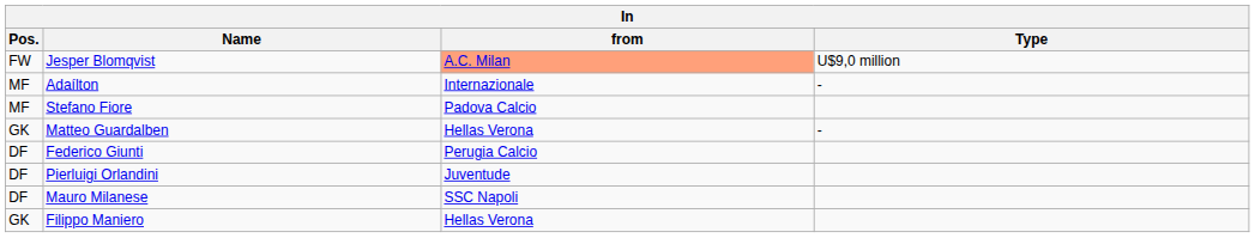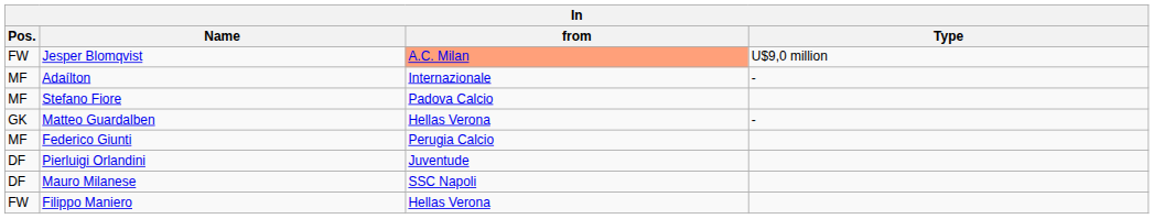 <table class="wikitable" style="font-size:90%;width:99%;">
 <tr>
 <th colspan="4">In</th>
 </tr>
 <tr>
 <th width=3%>Pos.</th>
 <th width=32%>Name</th>
 <th width=30%>from</th>
 <th width=35%>Type</th>
 </tr>
 <tr>
 <td>FW</td>
 <td><a href='#'>Jesper Blomqvist</a></td>
 <td style="background: lightsalmon;"><a href='#'>A.C. Milan</a></td>
 <td>U$9,0 million</td>
 </tr>
 <tr>
 <td>MF</td>
 <td><a href='#'>Adaílton</a></td>
 <td><a href='#'>Internazionale</a></td>
 <td>-</td>
 </tr>
 <tr>
 <td>MF</td>
 <td><a href='#'>Stefano Fiore</a></td>
 <td><a href='#'>Padova Calcio</a></td>
 <td></td>
 </tr>
 <tr>
 <td>GK</td>
 <td><a href='#'>Matteo Guardalben</a></td>
 <td><a href='#'>Hellas Verona</a></td>
 <td>-</td>
 </tr>
 <tr>
-<td>DF</td>
+<td>MF</td>
 <td><a href='#'>Federico Giunti</a></td>
 <td><a href='#'>Perugia Calcio</a></td>
 <td></td>
 </tr>
 <tr>
 <td>DF</td>
 <td><a href='#'>Pierluigi Orlandini</a></td>
 <td><a href='#'>Juventude</a></td>
 <td></td>
 </tr>
 <tr>
 <td>DF</td>
 <td><a href='#'>Mauro Milanese</a></td>
 <td><a href='#'>SSC Napoli</a></td>
 <td></td>
 </tr>
 <tr>
-<td>GK</td>
+<td>FW</td>
 <td><a href='#'>Filippo Maniero</a></td>
 <td><a href='#'>Hellas Verona</a></td>
 <td></td>
 </tr>
 </table>
